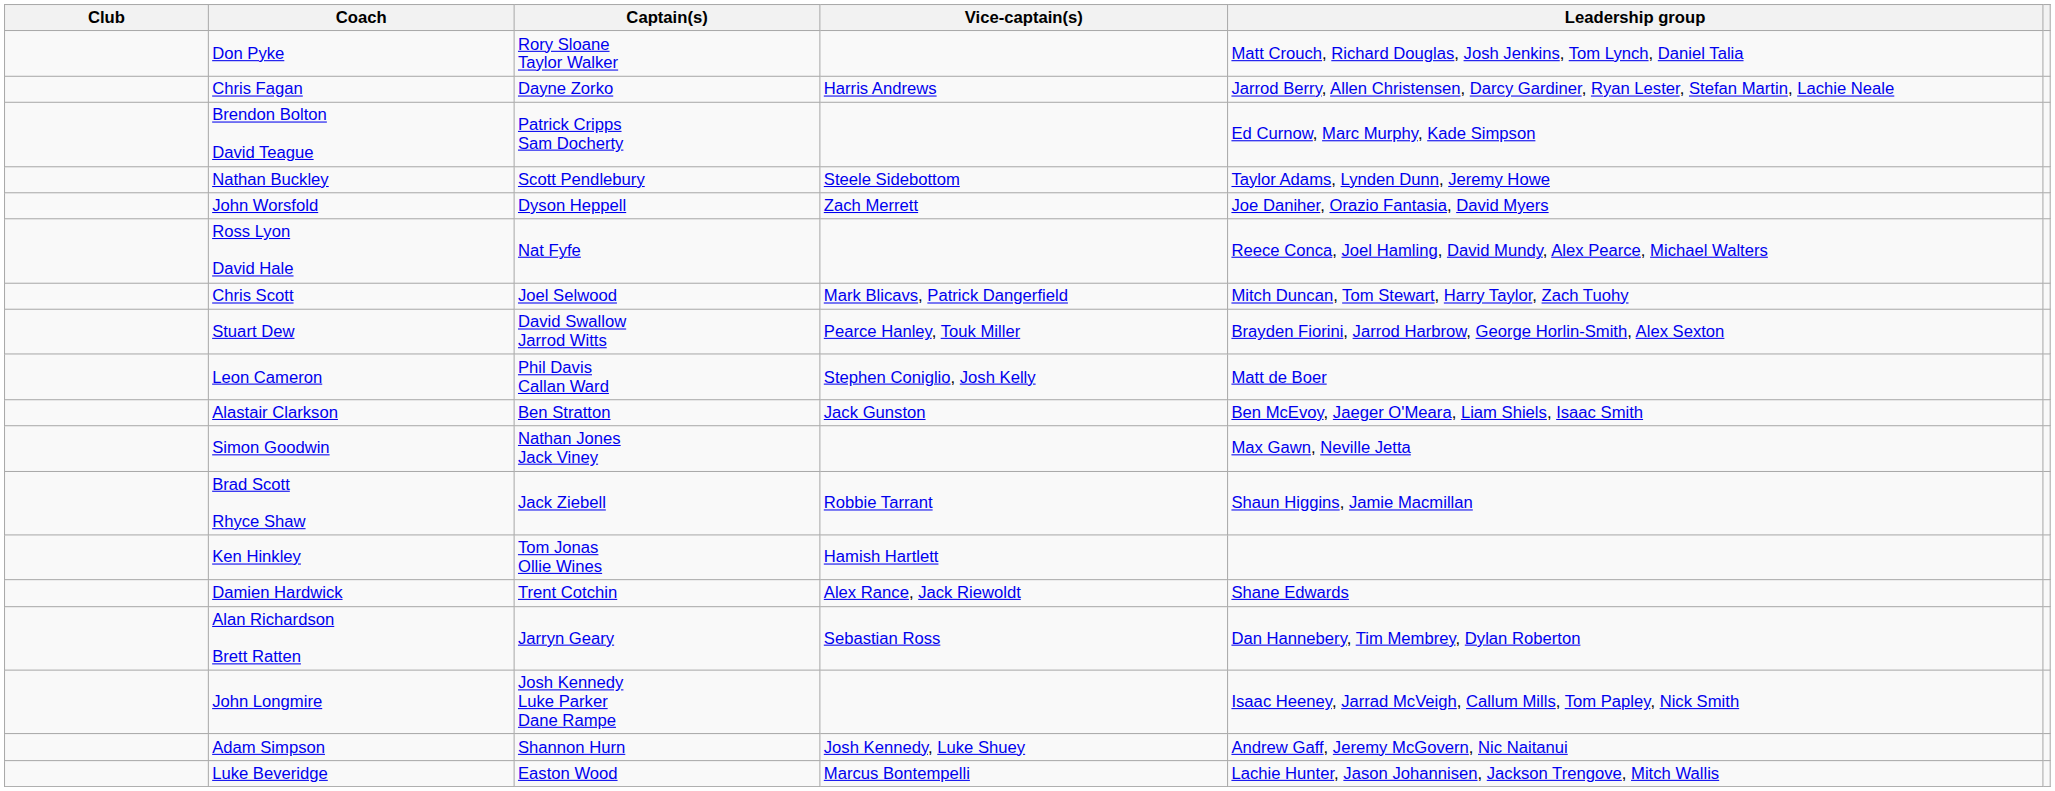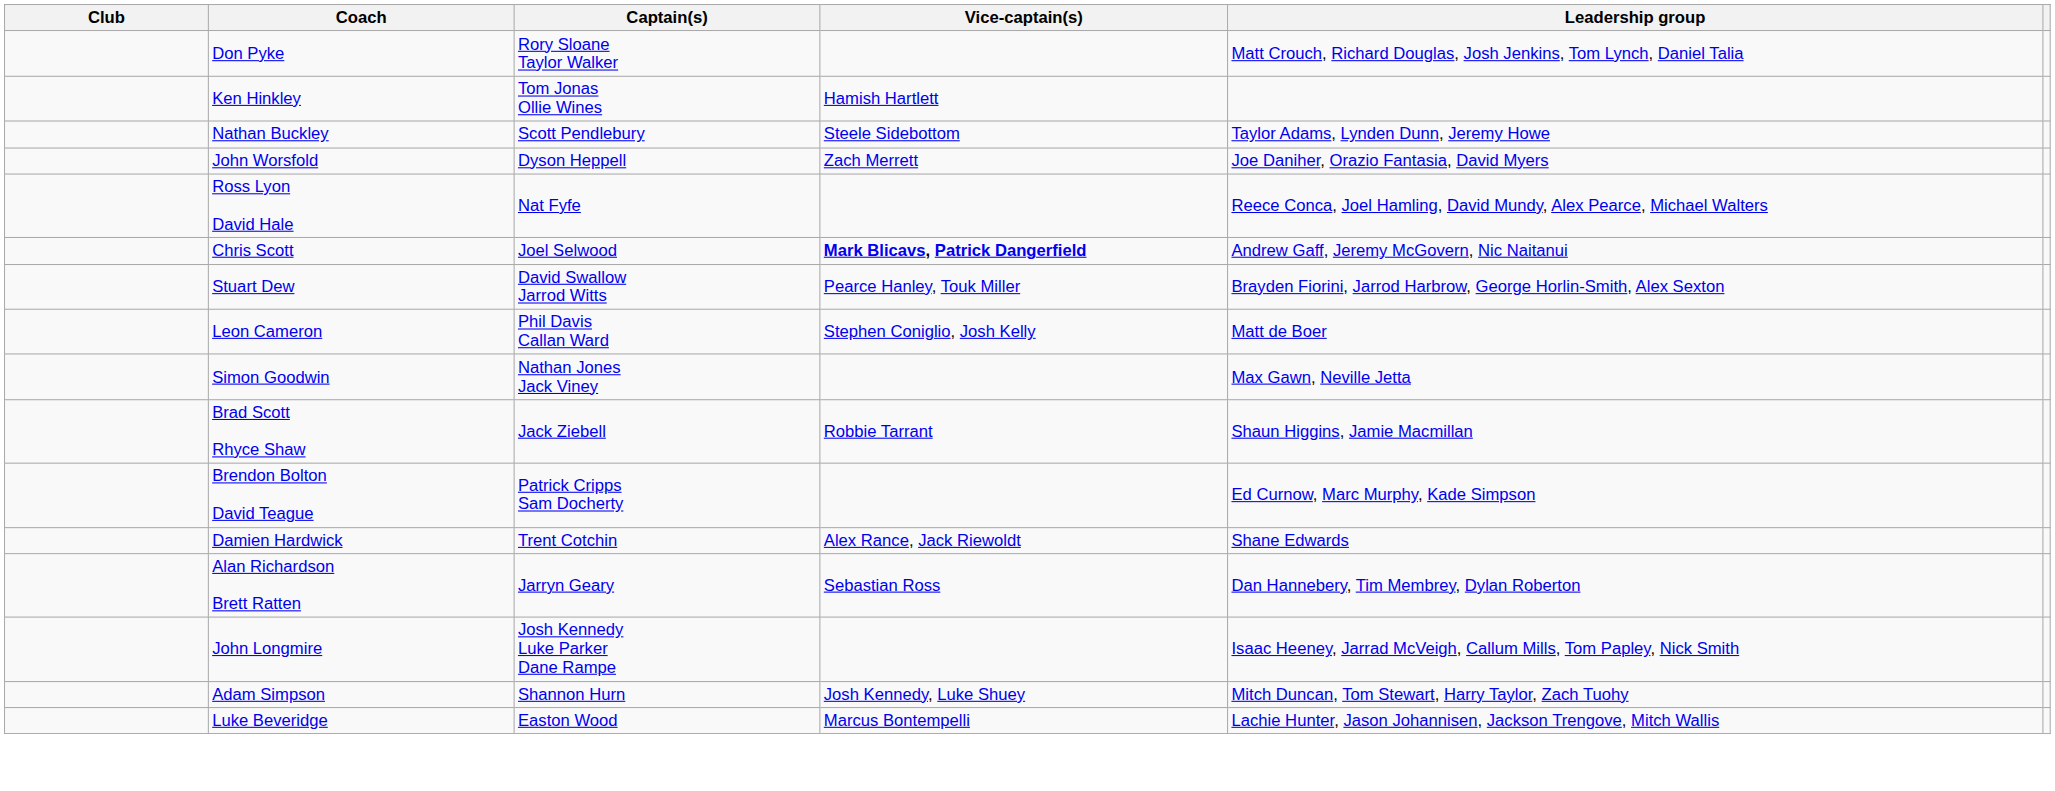 <table class="wikitable" style="font-size:100%;">
 <tr>
 <th width=10%>Club</th>
 <th width=15%>Coach</th>
 <th width=15%>Captain(s)</th>
 <th width=20%>Vice-captain(s)</th>
 <th width=40%>Leadership group</th>
 <th></th>
 </tr>
 <tr>
 <td></td>
 <td><a href='#'>Don Pyke</a></td>
 <td><a href='#'>Rory Sloane</a><br><a href='#'>Taylor Walker</a></td>
 <td></td>
 <td><a href='#'>Matt Crouch</a>, <a href='#'>Richard Douglas</a>, <a href='#'>Josh Jenkins</a>, <a href='#'>Tom Lynch</a>, <a href='#'>Daniel Talia</a></td>
 <td></td>
 </tr>
 <tr>
 <td></td>
-<td><a href='#'>Chris Fagan</a></td>
-<td><a href='#'>Dayne Zorko</a></td>
-<td><a href='#'>Harris Andrews</a></td>
-<td><a href='#'>Jarrod Berry</a>, <a href='#'>Allen Christensen</a>, <a href='#'>Darcy Gardiner</a>, <a href='#'>Ryan Lester</a>, <a href='#'>Stefan Martin</a>, <a href='#'>Lachie Neale</a></td>
+<td><a href='#'>Ken Hinkley</a></td>
+<td><a href='#'>Tom Jonas</a><br><a href='#'>Ollie Wines</a></td>
+<td><a href='#'>Hamish Hartlett</a></td>
 <td></td>
-</tr>
-<tr>
-<td></td>
-<td><a href='#'>Brendon Bolton</a><br><br><a href='#'>David Teague</a><br></td>
-<td><a href='#'>Patrick Cripps</a><br><a href='#'>Sam Docherty</a></td>
-<td></td>
-<td><a href='#'>Ed Curnow</a>, <a href='#'>Marc Murphy</a>, <a href='#'>Kade Simpson</a></td>
 <td></td>
 </tr>
 <tr>
 <td></td>
 <td><a href='#'>Nathan Buckley</a></td>
 <td><a href='#'>Scott Pendlebury</a></td>
 <td><a href='#'>Steele Sidebottom</a></td>
 <td><a href='#'>Taylor Adams</a>, <a href='#'>Lynden Dunn</a>, <a href='#'>Jeremy Howe</a></td>
 <td></td>
 </tr>
 <tr>
 <td></td>
 <td><a href='#'>John Worsfold</a></td>
 <td><a href='#'>Dyson Heppell</a></td>
 <td><a href='#'>Zach Merrett</a></td>
 <td><a href='#'>Joe Daniher</a>, <a href='#'>Orazio Fantasia</a>, <a href='#'>David Myers</a></td>
 <td></td>
 </tr>
 <tr>
 <td></td>
 <td><a href='#'>Ross Lyon</a><br><br><a href='#'>David Hale</a><br></td>
 <td><a href='#'>Nat Fyfe</a></td>
 <td></td>
 <td><a href='#'>Reece Conca</a>, <a href='#'>Joel Hamling</a>, <a href='#'>David Mundy</a>, <a href='#'>Alex Pearce</a>, <a href='#'>Michael Walters</a></td>
 <td></td>
 </tr>
 <tr>
 <td></td>
 <td><a href='#'>Chris Scott</a></td>
 <td><a href='#'>Joel Selwood</a></td>
-<td><a href='#'>Mark Blicavs</a>, <a href='#'>Patrick Dangerfield</a></td>
-<td><a href='#'>Mitch Duncan</a>, <a href='#'>Tom Stewart</a>, <a href='#'>Harry Taylor</a>, <a href='#'>Zach Tuohy</a></td>
+<td><strong><a href='#'>Mark Blicavs</a>, <a href='#'>Patrick Dangerfield</a></strong></td>
+<td><a href='#'>Andrew Gaff</a>, <a href='#'>Jeremy McGovern</a>, <a href='#'>Nic Naitanui</a></td>
 <td></td>
 </tr>
 <tr>
 <td></td>
 <td><a href='#'>Stuart Dew</a></td>
 <td><a href='#'>David Swallow</a><br><a href='#'>Jarrod Witts</a></td>
 <td><a href='#'>Pearce Hanley</a>, <a href='#'>Touk Miller</a></td>
 <td><a href='#'>Brayden Fiorini</a>, <a href='#'>Jarrod Harbrow</a>, <a href='#'>George Horlin-Smith</a>, <a href='#'>Alex Sexton</a></td>
 <td></td>
 </tr>
 <tr>
 <td></td>
 <td><a href='#'>Leon Cameron</a></td>
 <td><a href='#'>Phil Davis</a> <br><a href='#'>Callan Ward</a></td>
 <td><a href='#'>Stephen Coniglio</a>, <a href='#'>Josh Kelly</a></td>
 <td><a href='#'>Matt de Boer</a></td>
 <td></td>
 </tr>
 <tr>
 <td></td>
-<td><a href='#'>Alastair Clarkson</a></td>
-<td><a href='#'>Ben Stratton</a></td>
-<td><a href='#'>Jack Gunston</a></td>
-<td><a href='#'>Ben McEvoy</a>, <a href='#'>Jaeger O'Meara</a>, <a href='#'>Liam Shiels</a>, <a href='#'>Isaac Smith</a></td>
-<td></td>
-</tr>
-<tr>
-<td></td>
 <td><a href='#'>Simon Goodwin</a></td>
 <td><a href='#'>Nathan Jones</a><br><a href='#'>Jack Viney</a></td>
 <td></td>
 <td><a href='#'>Max Gawn</a>, <a href='#'>Neville Jetta</a></td>
 <td></td>
 </tr>
 <tr>
 <td></td>
 <td><a href='#'>Brad Scott</a><br><br><a href='#'>Rhyce Shaw</a><br></td>
 <td><a href='#'>Jack Ziebell</a></td>
 <td><a href='#'>Robbie Tarrant</a></td>
 <td><a href='#'>Shaun Higgins</a>, <a href='#'>Jamie Macmillan</a></td>
 <td></td>
 </tr>
 <tr>
 <td></td>
-<td><a href='#'>Ken Hinkley</a></td>
-<td><a href='#'>Tom Jonas</a><br><a href='#'>Ollie Wines</a></td>
-<td><a href='#'>Hamish Hartlett</a></td>
+<td><a href='#'>Brendon Bolton</a><br><br><a href='#'>David Teague</a><br></td>
+<td><a href='#'>Patrick Cripps</a><br><a href='#'>Sam Docherty</a></td>
 <td></td>
+<td><a href='#'>Ed Curnow</a>, <a href='#'>Marc Murphy</a>, <a href='#'>Kade Simpson</a></td>
 <td></td>
 </tr>
 <tr>
 <td></td>
 <td><a href='#'>Damien Hardwick</a></td>
 <td><a href='#'>Trent Cotchin</a></td>
 <td><a href='#'>Alex Rance</a>, <a href='#'>Jack Riewoldt</a></td>
 <td><a href='#'>Shane Edwards</a> </td>
 <td></td>
 </tr>
 <tr>
 <td></td>
 <td><a href='#'>Alan Richardson</a><br><br><a href='#'>Brett Ratten</a><br></td>
 <td><a href='#'>Jarryn Geary</a></td>
 <td><a href='#'>Sebastian Ross</a></td>
 <td><a href='#'>Dan Hannebery</a>, <a href='#'>Tim Membrey</a>, <a href='#'>Dylan Roberton</a></td>
 <td></td>
 </tr>
 <tr>
 <td></td>
 <td><a href='#'>John Longmire</a></td>
 <td><a href='#'>Josh Kennedy</a><br><a href='#'>Luke Parker</a><br><a href='#'>Dane Rampe</a></td>
 <td></td>
 <td><a href='#'>Isaac Heeney</a>, <a href='#'>Jarrad McVeigh</a>, <a href='#'>Callum Mills</a>, <a href='#'>Tom Papley</a>, <a href='#'>Nick Smith</a></td>
 <td></td>
 </tr>
 <tr>
 <td></td>
 <td><a href='#'>Adam Simpson</a></td>
 <td><a href='#'>Shannon Hurn</a></td>
 <td><a href='#'>Josh Kennedy</a>, <a href='#'>Luke Shuey</a></td>
-<td><a href='#'>Andrew Gaff</a>, <a href='#'>Jeremy McGovern</a>, <a href='#'>Nic Naitanui</a></td>
+<td><a href='#'>Mitch Duncan</a>, <a href='#'>Tom Stewart</a>, <a href='#'>Harry Taylor</a>, <a href='#'>Zach Tuohy</a></td>
 <td></td>
 </tr>
 <tr>
 <td></td>
 <td><a href='#'>Luke Beveridge</a></td>
 <td><a href='#'>Easton Wood</a></td>
 <td><a href='#'>Marcus Bontempelli</a></td>
 <td><a href='#'>Lachie Hunter</a>, <a href='#'>Jason Johannisen</a>, <a href='#'>Jackson Trengove</a>, <a href='#'>Mitch Wallis</a></td>
 <td></td>
 </tr>
 </table>
